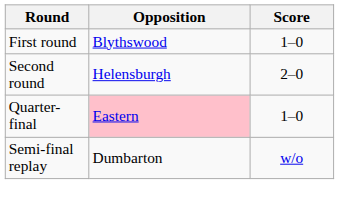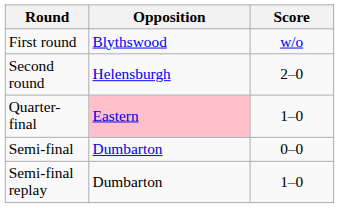 <table class="wikitable" style="text-align:left;margin-left:1em;float:right">
 <tr>
 <th width=80>Round</th>
 <th width=160>Opposition</th>
 <th width=80>Score</th>
 </tr>
 <tr>
 <td>First round</td>
 <td><a href='#'>Blythswood</a></td>
-<td align=center>1–0</td>
+<td align=center><a href='#'>w/o</a></td>
 </tr>
 <tr>
 <td>Second round</td>
 <td><a href='#'>Helensburgh</a></td>
 <td align=center>2–0</td>
 </tr>
 <tr>
 <td>Quarter-final</td>
 <td style="background: pink;"><a href='#'>Eastern</a></td>
 <td align=center>1–0</td>
 </tr>
 <tr>
+<td>Semi-final</td>
+<td><a href='#'>Dumbarton</a></td>
+<td align=center>0–0</td>
+</tr>
+<tr>
 <td>Semi-final replay</td>
 <td>Dumbarton</td>
-<td align=center><a href='#'>w/o</a></td>
+<td align=center>1–0</td>
 </tr>
 </table>
